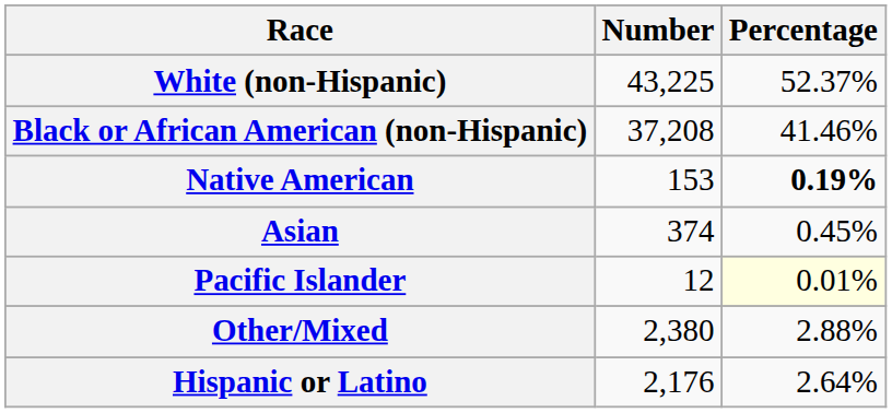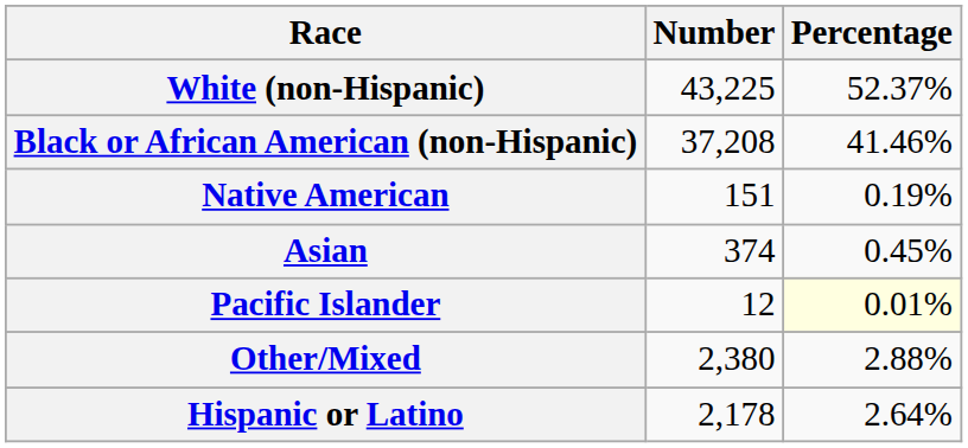 <table class="wikitable" style="text-align:right">
 <tr>
 <th scope="col">Race</th>
 <th scope="col">Number</th>
 <th scope="col">Percentage</th>
 </tr>
 <tr>
 <th scope="row"><a href='#'>White</a> (non-Hispanic)</th>
 <td>43,225</td>
 <td>52.37%</td>
 </tr>
 <tr>
 <th scope="row"><a href='#'>Black or African American</a> (non-Hispanic)</th>
 <td>37,208</td>
 <td>41.46%</td>
 </tr>
 <tr>
 <th scope="row"><a href='#'>Native American</a></th>
-<td>153</td>
-<td><strong>0.19%</strong></td>
+<td>151</td>
+<td>0.19%</td>
 </tr>
 <tr>
 <th scope="row"><a href='#'>Asian</a></th>
 <td>374</td>
 <td>0.45%</td>
 </tr>
 <tr>
 <th scope="row"><a href='#'>Pacific Islander</a></th>
 <td>12</td>
 <td style="background: lightyellow;">0.01%</td>
 </tr>
 <tr>
 <th scope="row"><a href='#'>Other/Mixed</a></th>
 <td>2,380</td>
 <td>2.88%</td>
 </tr>
 <tr>
 <th scope="row"><a href='#'>Hispanic</a> or <a href='#'>Latino</a></th>
-<td>2,176</td>
+<td>2,178</td>
 <td>2.64%</td>
 </tr>
 </table>
